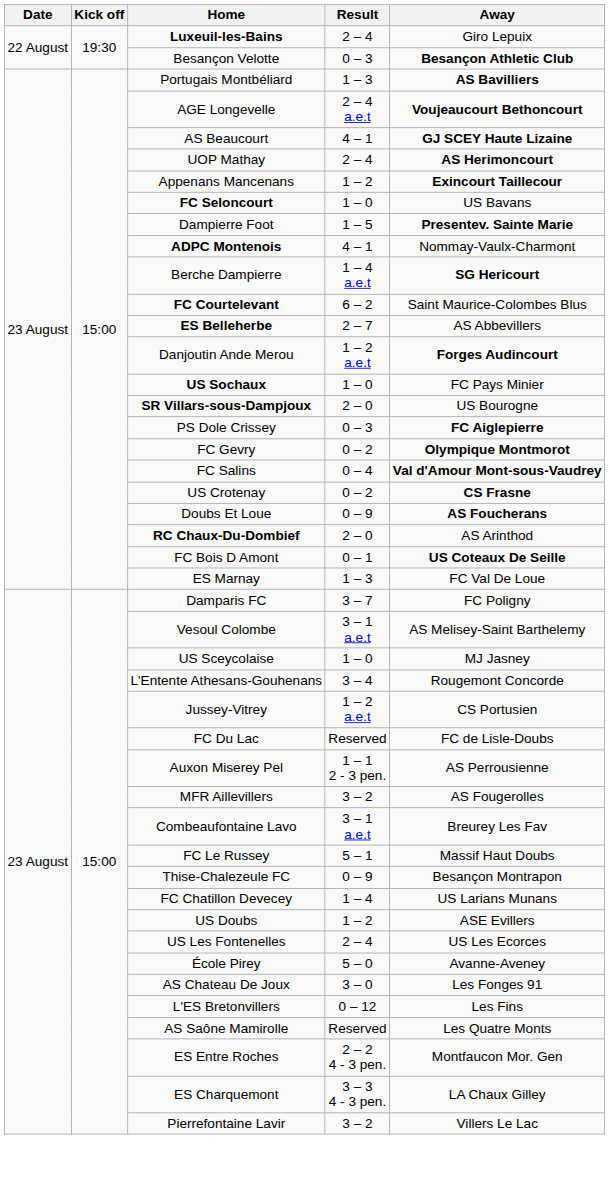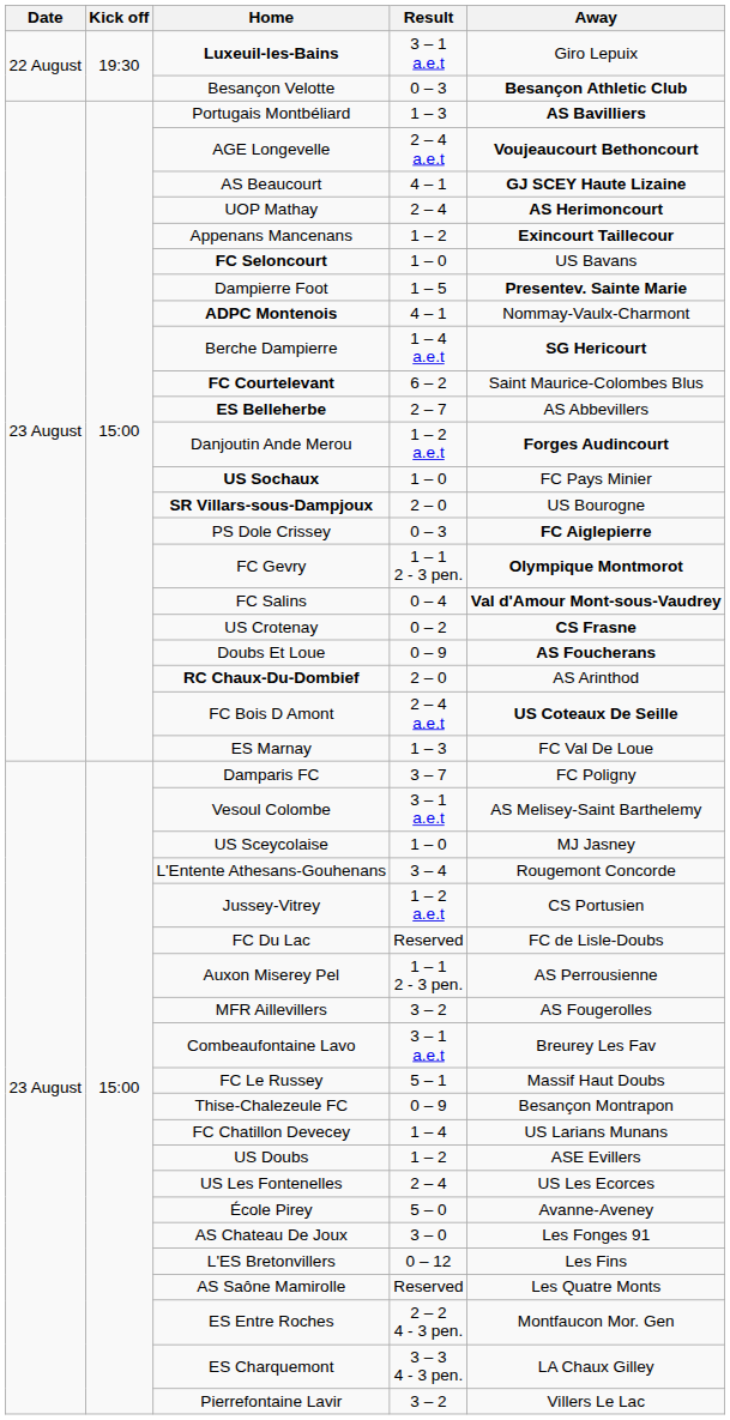 <table class="wikitable" style="text-align: center">
 <tr>
 <th scope="col">Date</th>
 <th scope="col">Kick off</th>
 <th scope="col">Home</th>
 <th scope="col">Result</th>
 <th scope="col">Away</th>
 </tr>
 <tr>
 <td rowspan="2">22 August</td>
 <td rowspan="2">19:30</td>
 <td><strong>Luxeuil-les-Bains</strong></td>
-<td>2 – 4</td>
+<td>3 – 1 <br> <a href='#'>a.e.t</a></td>
 <td>Giro Lepuix</td>
 </tr>
 <tr>
 <td>Besançon Velotte</td>
 <td>0 – 3</td>
 <td><strong>Besançon Athletic Club</strong></td>
 </tr>
 <tr>
 <td rowspan="22">23 August</td>
 <td rowspan="22">15:00</td>
 <td>Portugais Montbéliard</td>
 <td>1 – 3</td>
 <td><strong>AS Bavilliers</strong></td>
 </tr>
 <tr>
 <td>AGE Longevelle</td>
 <td>2 – 4 <br> <a href='#'>a.e.t</a></td>
 <td><strong>Voujeaucourt Bethoncourt</strong></td>
 </tr>
 <tr>
 <td>AS Beaucourt</td>
 <td>4 – 1</td>
 <td><strong>GJ SCEY Haute Lizaine</strong></td>
 </tr>
 <tr>
 <td>UOP Mathay</td>
 <td>2 – 4</td>
 <td><strong>AS Herimoncourt</strong></td>
 </tr>
 <tr>
 <td>Appenans Mancenans</td>
 <td>1 – 2</td>
 <td><strong>Exincourt Taillecour</strong></td>
 </tr>
 <tr>
 <td><strong>FC Seloncourt</strong></td>
 <td>1 – 0</td>
 <td>US Bavans</td>
 </tr>
 <tr>
 <td>Dampierre Foot</td>
 <td>1 – 5</td>
 <td><strong>Presentev. Sainte Marie</strong></td>
 </tr>
 <tr>
 <td><strong>ADPC Montenois</strong></td>
 <td>4 – 1</td>
 <td>Nommay-Vaulx-Charmont</td>
 </tr>
 <tr>
 <td>Berche Dampierre</td>
 <td>1 – 4 <br> <a href='#'>a.e.t</a></td>
 <td><strong>SG Hericourt</strong></td>
 </tr>
 <tr>
 <td><strong>FC Courtelevant</strong></td>
 <td>6 – 2</td>
 <td>Saint Maurice-Colombes Blus</td>
 </tr>
 <tr>
 <td><strong>ES Belleherbe</strong></td>
 <td>2 – 7</td>
 <td>AS Abbevillers</td>
 </tr>
 <tr>
 <td>Danjoutin Ande Merou</td>
 <td>1 – 2 <br> <a href='#'>a.e.t</a></td>
 <td><strong>Forges Audincourt</strong></td>
 </tr>
 <tr>
 <td><strong>US Sochaux</strong></td>
 <td>1 – 0</td>
 <td>FC Pays Minier</td>
 </tr>
 <tr>
 <td><strong>SR Villars-sous-Dampjoux</strong></td>
 <td>2 – 0</td>
 <td>US Bourogne</td>
 </tr>
 <tr>
 <td>PS Dole Crissey</td>
 <td>0 – 3</td>
 <td><strong>FC Aiglepierre</strong></td>
 </tr>
 <tr>
 <td>FC Gevry</td>
-<td>0 – 2</td>
+<td>1 – 1 <br> 2 - 3 pen.</td>
 <td><strong>Olympique Montmorot</strong></td>
 </tr>
 <tr>
 <td>FC Salins</td>
 <td>0 – 4</td>
 <td><strong>Val d'Amour Mont-sous-Vaudrey</strong></td>
 </tr>
 <tr>
 <td>US Crotenay</td>
 <td>0 – 2</td>
 <td><strong>CS Frasne</strong></td>
 </tr>
 <tr>
 <td>Doubs Et Loue</td>
 <td>0 – 9</td>
 <td><strong>AS Foucherans</strong></td>
 </tr>
 <tr>
 <td><strong>RC Chaux-Du-Dombief</strong></td>
 <td>2 – 0</td>
 <td>AS Arinthod</td>
 </tr>
 <tr>
 <td>FC Bois D Amont</td>
-<td>0 – 1</td>
+<td>2 – 4 <br> <a href='#'>a.e.t</a></td>
 <td><strong>US Coteaux De Seille<em></td>
 </tr>
 <tr>
 <td>ES Marnay</td>
 <td>1 – 3</td>
 <td></strong>FC Val De Loue<strong></td>
 </tr>
 <tr>
 <td rowspan="21">23 August</td>
 <td rowspan="21">15:00</td>
 <td>Damparis FC</td>
 <td>3 – 7</td>
 <td></strong>FC Poligny<strong></td>
 </tr>
 <tr>
 <td></strong>Vesoul Colombe<strong></td>
 <td>3 – 1 <br> <a href='#'>a.e.t</a></td>
 <td>AS Melisey-Saint Barthelemy</td>
 </tr>
 <tr>
 <td></strong>US Sceycolaise<strong></td>
 <td>1 – 0</td>
 <td>MJ Jasney</td>
 </tr>
 <tr>
 <td>L'Entente Athesans-Gouhenans</td>
 <td>3 – 4</td>
 <td></strong>Rougemont Concorde<strong></td>
 </tr>
 <tr>
 <td>Jussey-Vitrey</td>
 <td>1 – 2 <br> <a href='#'>a.e.t</a></td>
 <td></strong>CS Portusien<strong></td>
 </tr>
 <tr>
 <td>FC Du Lac</td>
 <td></strong>Reserved<strong></td>
 <td>FC de Lisle-Doubs</td>
 </tr>
 <tr>
 <td>Auxon Miserey Pel</td>
 <td>1 – 1 <br> 2 - 3 pen.</td>
 <td>AS Perrousienne</td>
 </tr>
 <tr>
 <td></strong>MFR Aillevillers<strong></td>
 <td>3 – 2</td>
 <td>AS Fougerolles</td>
 </tr>
 <tr>
 <td></strong>Combeaufontaine Lavo<strong></td>
 <td>3 – 1 <br> <a href='#'>a.e.t</a></td>
 <td>Breurey Les Fav</td>
 </tr>
 <tr>
 <td></strong>FC Le Russey<strong></td>
 <td>5 – 1</td>
 <td>Massif Haut Doubs</td>
 </tr>
 <tr>
 <td></strong>Thise-Chalezeule FC<strong></td>
 <td>0 – 9</td>
 <td>Besançon Montrapon</td>
 </tr>
 <tr>
 <td>FC Chatillon Devecey</td>
 <td>1 – 4</td>
 <td></strong>US Larians Munans<strong></td>
 </tr>
 <tr>
 <td>US Doubs</td>
 <td>1 – 2</td>
 <td></strong>ASE Evillers<strong></td>
 </tr>
 <tr>
 <td>US Les Fontenelles</td>
 <td>2 – 4</td>
 <td></strong>US Les Ecorces<strong></td>
 </tr>
 <tr>
 <td></strong>École Pirey<strong></td>
 <td>5 – 0</td>
 <td>Avanne-Aveney</td>
 </tr>
 <tr>
 <td></strong>AS Chateau De Joux<strong></td>
 <td>3 – 0</td>
 <td>Les Fonges 91</td>
 </tr>
 <tr>
 <td>L'ES Bretonvillers</td>
 <td>0 – 12</td>
 <td></strong>Les Fins<strong></td>
 </tr>
 <tr>
 <td>AS Saône Mamirolle</td>
 <td></strong>Reserved<strong></td>
 <td>Les Quatre Monts</td>
 </tr>
 <tr>
 <td>ES Entre Roches</td>
 <td>2 – 2 <br> 4 - 3 pen.</td>
 <td>Montfaucon Mor. Gen</td>
 </tr>
 <tr>
 <td>ES Charquemont</td>
 <td>3 – 3 <br> 4 - 3 pen.</td>
 <td></strong>LA Chaux Gilley<strong></td>
 </tr>
 <tr>
 <td></strong>Pierrefontaine Lavir<strong></td>
 <td>3 – 2</td>
 <td>Villers Le Lac</td>
 </tr>
 </table>
